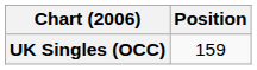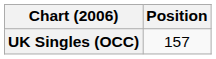 <table class="wikitable plainrowheaders" style="text-align:center">
 <tr>
 <th>Chart (2006)</th>
 <th>Position</th>
 </tr>
 <tr>
 <th scope="row">UK Singles (OCC)</th>
-<td>159</td>
+<td>157</td>
 </tr>
 </table>
